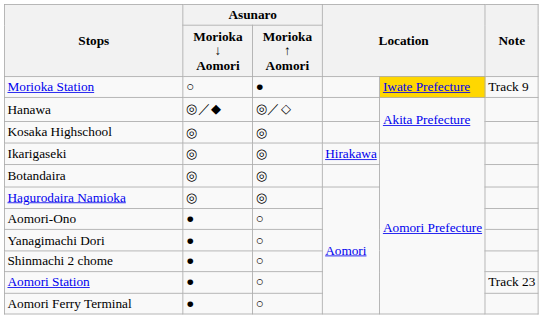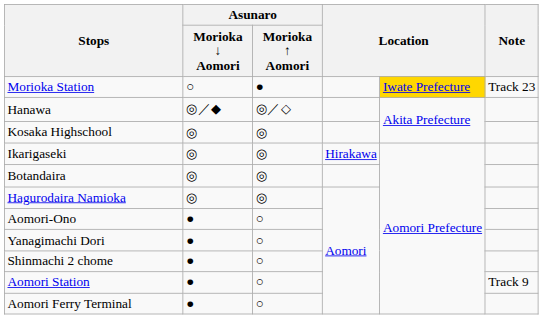 <table class="wikitable defaultleft col2center col3center">
 <tr>
 <th rowspan="2" style="width: 13em;">Stops</th>
 <th colspan="2" style="width: 10em;">Asunaro</th>
 <th colspan="2" rowspan="2">Location</th>
 <th rowspan="2">Note</th>
 </tr>
 <tr>
 <th>Morioka<br>↓<br>Aomori</th>
 <th>Morioka<br>↑<br>Aomori</th>
 </tr>
 <tr>
 <td><a href='#'>Morioka Station</a></td>
 <td>○</td>
 <td>●</td>
 <td></td>
 <td rowspan="1" style="background: gold;"><a href='#'>Iwate Prefecture</a></td>
-<td>Track 9</td>
+<td>Track 23</td>
 </tr>
 <tr>
 <td>Hanawa</td>
 <td>◎／◆</td>
 <td>◎／◇</td>
 <td></td>
 <td rowspan="2"><a href='#'>Akita Prefecture</a></td>
 <td></td>
 </tr>
 <tr>
 <td>Kosaka Highschool</td>
 <td>◎</td>
 <td>◎</td>
 <td></td>
 <td></td>
 </tr>
 <tr>
 <td>Ikarigaseki</td>
 <td>◎</td>
 <td>◎</td>
 <td><a href='#'>Hirakawa</a></td>
 <td rowspan="8"><a href='#'>Aomori Prefecture</a></td>
 <td></td>
 </tr>
 <tr>
 <td>Botandaira</td>
 <td>◎</td>
 <td>◎</td>
 <td></td>
 <td></td>
 </tr>
 <tr>
 <td><a href='#'>Hagurodaira Namioka</a></td>
 <td>◎</td>
 <td>◎</td>
 <td rowspan="6"><a href='#'>Aomori</a></td>
 <td></td>
 </tr>
 <tr>
 <td>Aomori-Ono</td>
 <td>●</td>
 <td>○</td>
 <td></td>
 </tr>
 <tr>
 <td>Yanagimachi Dori</td>
 <td>●</td>
 <td>○</td>
 <td></td>
 </tr>
 <tr>
 <td>Shinmachi 2 chome</td>
 <td>●</td>
 <td>○</td>
 <td></td>
 </tr>
 <tr>
 <td><a href='#'>Aomori Station</a></td>
 <td>●</td>
 <td>○</td>
-<td>Track 23</td>
+<td>Track 9</td>
 </tr>
 <tr>
 <td>Aomori Ferry Terminal</td>
 <td>●</td>
 <td>○</td>
 <td></td>
 </tr>
 </table>
